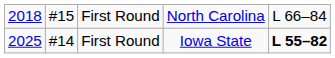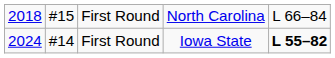 <table class="wikitable">
 <tr align="center">
 <td><a href='#'>2018</a></td>
 <td>#15</td>
 <td>First Round</td>
 <td><a href='#'>North Carolina</a></td>
 <td>L 66–84</td>
 </tr>
 <tr align="center">
-<td><a href='#'>2025</a></td>
+<td><a href='#'>2024</a></td>
 <td>#14</td>
 <td>First Round</td>
 <td><a href='#'>Iowa State</a></td>
 <td><strong>L 55–82</strong></td>
 </tr>
 </table>
